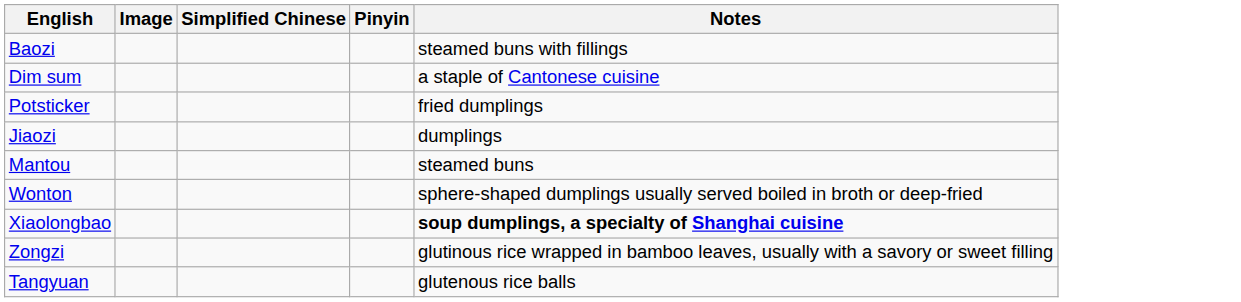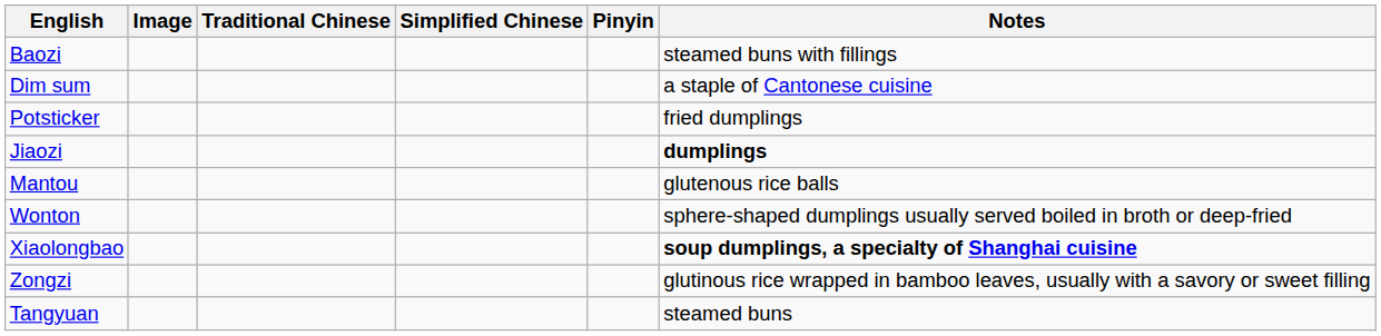 <table class="wikitable">
 <tr>
 <th>English</th>
 <th>Image</th>
+<th>Traditional Chinese</th>
 <th>Simplified Chinese</th>
 <th>Pinyin</th>
 <th>Notes</th>
 </tr>
 <tr>
 <td><a href='#'>Baozi</a></td>
+<td></td>
 <td></td>
 <td></td>
 <td></td>
 <td>steamed buns with fillings</td>
 </tr>
 <tr>
 <td><a href='#'>Dim sum</a></td>
 <td></td>
 <td></td>
 <td></td>
+<td></td>
 <td>a staple of <a href='#'>Cantonese cuisine</a></td>
 </tr>
 <tr>
 <td><a href='#'>Potsticker</a></td>
+<td></td>
 <td></td>
 <td></td>
 <td></td>
 <td>fried dumplings</td>
 </tr>
 <tr>
 <td><a href='#'>Jiaozi</a></td>
 <td></td>
 <td></td>
 <td></td>
-<td>dumplings</td>
+<td></td>
+<td><strong>dumplings</strong></td>
 </tr>
 <tr>
 <td><a href='#'>Mantou</a></td>
 <td></td>
 <td></td>
 <td></td>
-<td>steamed buns</td>
+<td></td>
+<td>glutenous rice balls</td>
 </tr>
 <tr>
 <td><a href='#'>Wonton</a></td>
+<td></td>
 <td></td>
 <td></td>
 <td></td>
 <td>sphere-shaped dumplings usually served boiled in broth or deep-fried</td>
 </tr>
 <tr>
 <td><a href='#'>Xiaolongbao</a></td>
 <td></td>
 <td></td>
 <td></td>
+<td></td>
 <td><strong>soup dumplings, a specialty of <a href='#'>Shanghai cuisine</a></strong></td>
 </tr>
 <tr>
 <td><a href='#'>Zongzi</a></td>
+<td></td>
 <td></td>
 <td></td>
 <td></td>
 <td>glutinous rice wrapped in bamboo leaves, usually with a savory or sweet filling</td>
 </tr>
 <tr>
 <td><a href='#'>Tangyuan</a></td>
 <td></td>
 <td></td>
 <td></td>
-<td>glutenous rice balls</td>
+<td></td>
+<td>steamed buns</td>
 </tr>
 </table>
